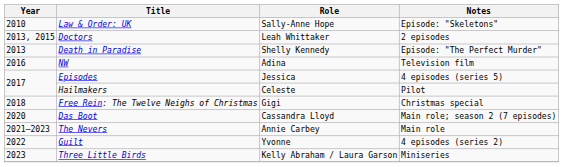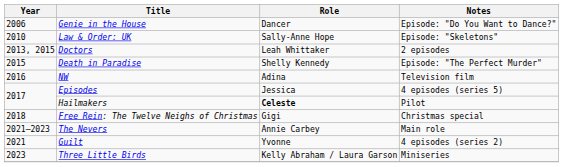 <table class="wikitable sortable">
 <tr>
 <th>Year</th>
 <th>Title</th>
 <th>Role</th>
 <th class="unsortable">Notes</th>
+</tr>
+<tr>
+<td>2006</td>
+<td><em><a href='#'>Genie in the House</a></em></td>
+<td>Dancer</td>
+<td>Episode: "Do You Want to Dance?"</td>
 </tr>
 <tr>
 <td>2010</td>
 <td><em><a href='#'>Law & Order: UK</a></em></td>
 <td>Sally-Anne Hope</td>
 <td>Episode: "Skeletons"</td>
 </tr>
 <tr>
 <td>2013, 2015</td>
 <td><em><a href='#'>Doctors</a></em></td>
 <td>Leah Whittaker</td>
 <td>2 episodes</td>
 </tr>
 <tr>
-<td>2013</td>
+<td>2015</td>
 <td><em><a href='#'>Death in Paradise</a></em></td>
 <td>Shelly Kennedy</td>
 <td>Episode: "The Perfect Murder"</td>
 </tr>
 <tr>
 <td>2016</td>
 <td><em><a href='#'>NW</a></em></td>
 <td>Adina</td>
 <td>Television film</td>
 </tr>
 <tr>
 <td rowspan="2">2017</td>
 <td><em><a href='#'>Episodes</a></em></td>
 <td>Jessica</td>
 <td>4 episodes (series 5)</td>
 </tr>
 <tr>
 <td><em>Hailmakers</em></td>
-<td>Celeste</td>
+<td><strong>Celeste</strong></td>
 <td>Pilot</td>
 </tr>
 <tr>
 <td>2018</td>
 <td><em><a href='#'>Free Rein</a>: The Twelve Neighs of Christmas</em></td>
 <td>Gigi</td>
 <td>Christmas special</td>
 </tr>
 <tr>
-<td>2020</td>
-<td><em><a href='#'>Das Boot</a></em></td>
-<td>Cassandra Lloyd</td>
-<td>Main role; season 2 (7 episodes)</td>
-</tr>
-<tr>
 <td>2021–2023</td>
 <td><em><a href='#'>The Nevers</a></em></td>
 <td>Annie Carbey</td>
 <td>Main role</td>
 </tr>
 <tr>
-<td>2022</td>
+<td>2021</td>
 <td><em><a href='#'>Guilt</a></em></td>
 <td>Yvonne</td>
 <td>4 episodes (series 2)</td>
 </tr>
 <tr>
 <td>2023</td>
 <td><em><a href='#'>Three Little Birds</a></em></td>
 <td>Kelly Abraham / Laura Garson</td>
 <td>Miniseries</td>
 </tr>
 <tr>
 </tr>
 </table>
